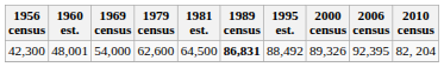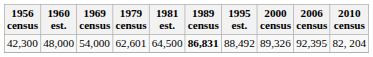 <table class="wikitable">
 <tr>
 <th>1956 <br> census</th>
 <th>1960 <br> est.</th>
 <th>1969 <br> census</th>
 <th>1979 <br> census</th>
 <th>1981 <br> est.</th>
 <th>1989 <br> census</th>
 <th>1995 <br> est.</th>
 <th>2000 <br> census</th>
 <th>2006 <br> census</th>
 <th>2010 <br> census</th>
 </tr>
 <tr>
 <td>42,300</td>
-<td>48,001</td>
+<td>48,000</td>
 <td>54,000</td>
-<td>62,600</td>
+<td>62,601</td>
 <td>64,500</td>
 <td><strong>86,831</strong></td>
 <td>88,492</td>
 <td>89,326</td>
 <td>92,395</td>
 <td>82, 204</td>
 </tr>
 <tr>
 </tr>
 </table>
